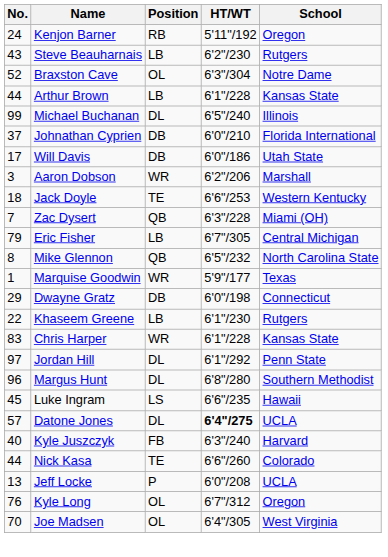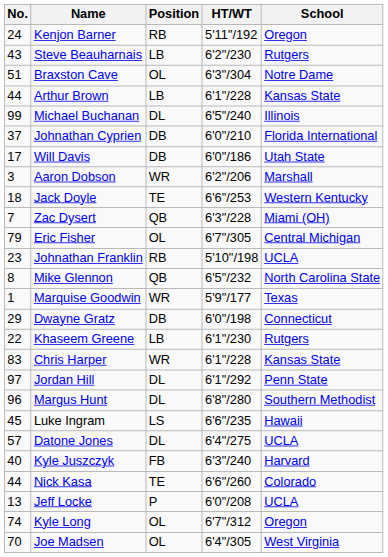 <table class="wikitable">
 <tr>
 <th>No.</th>
 <th>Name</th>
 <th>Position</th>
 <th>HT/WT</th>
 <th>School</th>
 </tr>
 <tr>
 <td>24</td>
 <td><a href='#'>Kenjon Barner</a></td>
 <td>RB</td>
 <td>5'11"/192</td>
 <td><a href='#'>Oregon</a></td>
 </tr>
 <tr>
 <td>43</td>
 <td><a href='#'>Steve Beauharnais</a></td>
 <td>LB</td>
 <td>6'2"/230</td>
 <td><a href='#'>Rutgers</a></td>
 </tr>
 <tr>
-<td>52</td>
+<td>51</td>
 <td><a href='#'>Braxston Cave</a></td>
 <td>OL</td>
 <td>6'3"/304</td>
 <td><a href='#'>Notre Dame</a></td>
 </tr>
 <tr>
 <td>44</td>
 <td><a href='#'>Arthur Brown</a></td>
 <td>LB</td>
 <td>6'1"/228</td>
 <td><a href='#'>Kansas State</a></td>
 </tr>
 <tr>
 <td>99</td>
 <td><a href='#'>Michael Buchanan</a></td>
 <td>DL</td>
 <td>6'5"/240</td>
 <td><a href='#'>Illinois</a></td>
 </tr>
 <tr>
 <td>37</td>
 <td><a href='#'>Johnathan Cyprien</a></td>
 <td>DB</td>
 <td>6'0"/210</td>
 <td><a href='#'>Florida International</a></td>
 </tr>
 <tr>
 <td>17</td>
 <td><a href='#'>Will Davis</a></td>
 <td>DB</td>
 <td>6'0"/186</td>
 <td><a href='#'>Utah State</a></td>
 </tr>
 <tr>
 <td>3</td>
 <td><a href='#'>Aaron Dobson</a></td>
 <td>WR</td>
 <td>6'2"/206</td>
 <td><a href='#'>Marshall</a></td>
 </tr>
 <tr>
 <td>18</td>
 <td><a href='#'>Jack Doyle</a></td>
 <td>TE</td>
 <td>6'6"/253</td>
 <td><a href='#'>Western Kentucky</a></td>
 </tr>
 <tr>
 <td>7</td>
 <td><a href='#'>Zac Dysert</a></td>
 <td>QB</td>
 <td>6'3"/228</td>
 <td><a href='#'>Miami (OH)</a></td>
 </tr>
 <tr>
 <td>79</td>
 <td><a href='#'>Eric Fisher</a></td>
-<td>LB</td>
+<td>OL</td>
 <td>6'7"/305</td>
 <td><a href='#'>Central Michigan</a></td>
+</tr>
+<tr>
+<td>23</td>
+<td><a href='#'>Johnathan Franklin</a></td>
+<td>RB</td>
+<td>5'10"/198</td>
+<td><a href='#'>UCLA</a></td>
 </tr>
 <tr>
 <td>8</td>
 <td><a href='#'>Mike Glennon</a></td>
 <td>QB</td>
 <td>6'5"/232</td>
 <td><a href='#'>North Carolina State</a></td>
 </tr>
 <tr>
 <td>1</td>
 <td><a href='#'>Marquise Goodwin</a></td>
 <td>WR</td>
 <td>5'9"/177</td>
 <td><a href='#'>Texas</a></td>
 </tr>
 <tr>
 <td>29</td>
 <td><a href='#'>Dwayne Gratz</a></td>
 <td>DB</td>
 <td>6'0"/198</td>
 <td><a href='#'>Connecticut</a></td>
 </tr>
 <tr>
 <td>22</td>
 <td><a href='#'>Khaseem Greene</a></td>
 <td>LB</td>
 <td>6'1"/230</td>
 <td><a href='#'>Rutgers</a></td>
 </tr>
 <tr>
 <td>83</td>
 <td><a href='#'>Chris Harper</a></td>
 <td>WR</td>
 <td>6'1"/228</td>
 <td><a href='#'>Kansas State</a></td>
 </tr>
 <tr>
 <td>97</td>
 <td><a href='#'>Jordan Hill</a></td>
 <td>DL</td>
 <td>6'1"/292</td>
 <td><a href='#'>Penn State</a></td>
 </tr>
 <tr>
 <td>96</td>
 <td><a href='#'>Margus Hunt</a></td>
 <td>DL</td>
 <td>6'8"/280</td>
 <td><a href='#'>Southern Methodist</a></td>
 </tr>
 <tr>
 <td>45</td>
 <td>Luke Ingram</td>
 <td>LS</td>
 <td>6'6"/235</td>
 <td><a href='#'>Hawaii</a></td>
 </tr>
 <tr>
 <td>57</td>
 <td><a href='#'>Datone Jones</a></td>
 <td>DL</td>
-<td><strong>6'4"/275</strong></td>
+<td>6'4"/275</td>
 <td><a href='#'>UCLA</a></td>
 </tr>
 <tr>
 <td>40</td>
 <td><a href='#'>Kyle Juszczyk</a></td>
 <td>FB</td>
 <td>6'3"/240</td>
 <td><a href='#'>Harvard</a></td>
 </tr>
 <tr>
 <td>44</td>
 <td><a href='#'>Nick Kasa</a></td>
 <td>TE</td>
 <td>6'6"/260</td>
 <td><a href='#'>Colorado</a></td>
 </tr>
 <tr>
 <td>13</td>
 <td><a href='#'>Jeff Locke</a></td>
 <td>P</td>
 <td>6'0"/208</td>
 <td><a href='#'>UCLA</a></td>
 </tr>
 <tr>
-<td>76</td>
+<td>74</td>
 <td><a href='#'>Kyle Long</a></td>
 <td>OL</td>
 <td>6'7"/312</td>
 <td><a href='#'>Oregon</a></td>
 </tr>
 <tr>
 <td>70</td>
 <td><a href='#'>Joe Madsen</a></td>
 <td>OL</td>
 <td>6'4"/305</td>
 <td><a href='#'>West Virginia</a></td>
 </tr>
 </table>
